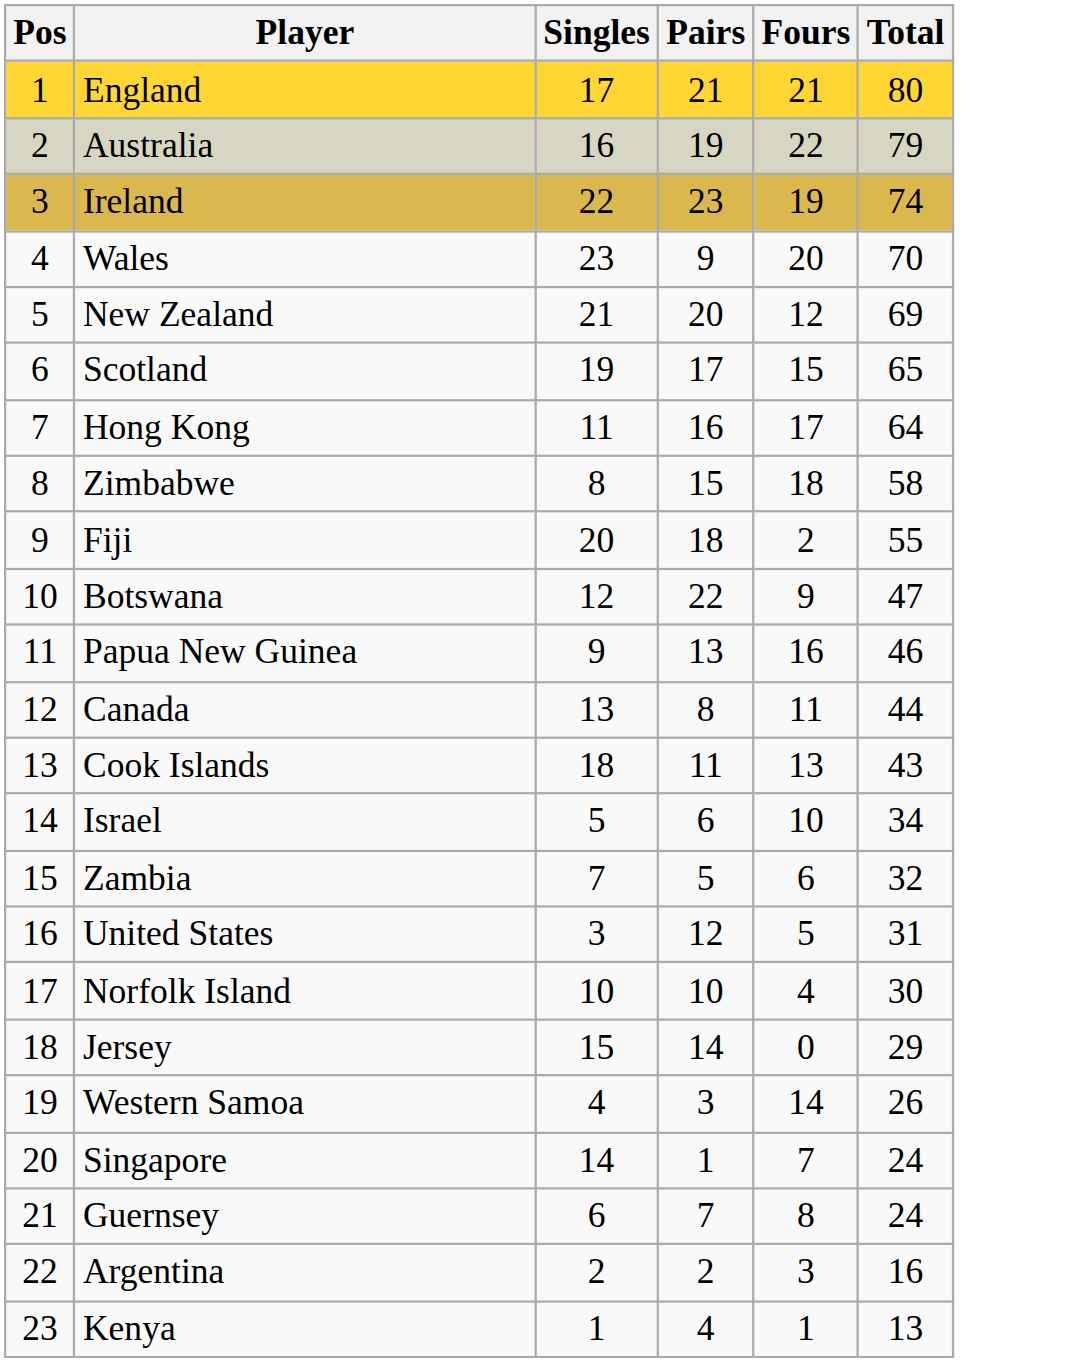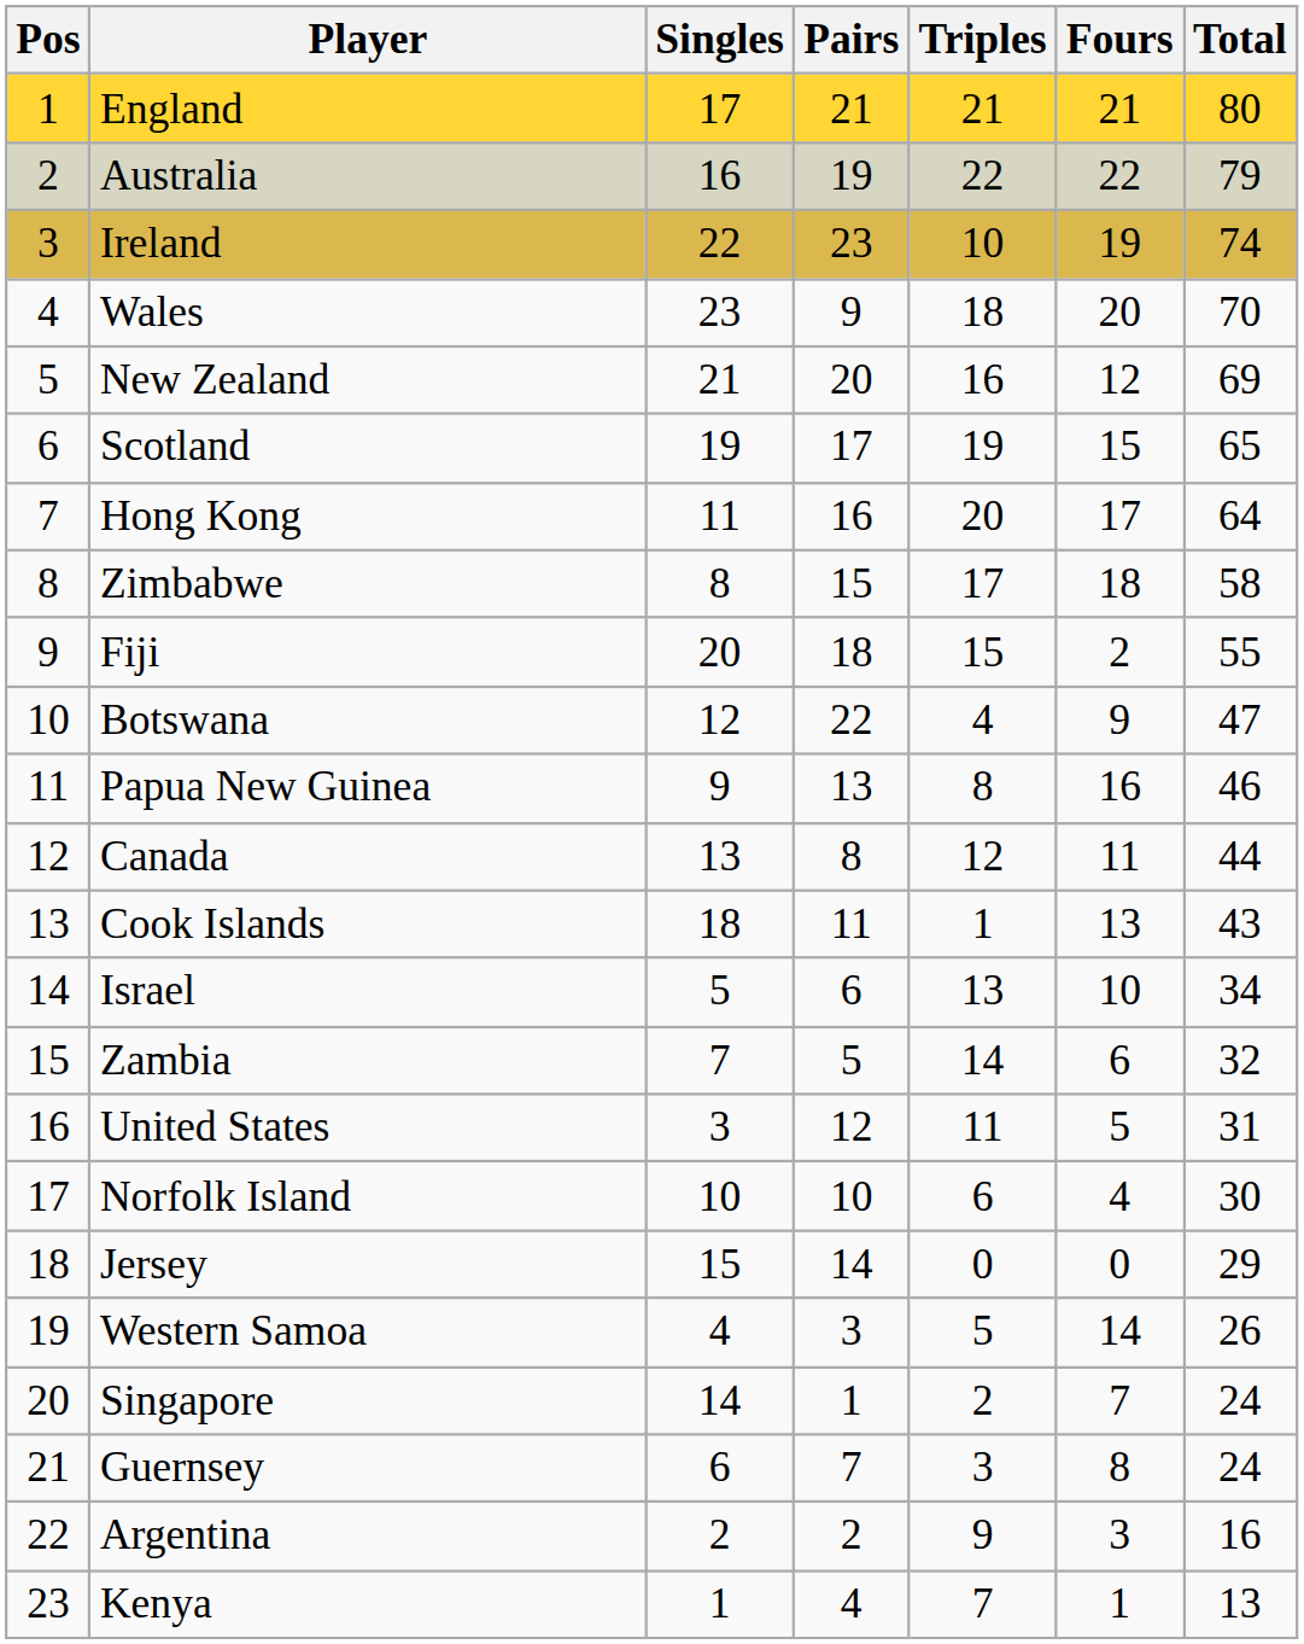 <table class="wikitable" style="font-size: 100%">
 <tr>
 <th width=20>Pos</th>
 <th width=200>Player</th>
 <th width=20>Singles</th>
 <th width=20>Pairs</th>
+<th width=20>Triples</th>
 <th width=20>Fours</th>
 <th width=20>Total</th>
 </tr>
 <tr align=center style="background: #FFD633;">
 <td>1</td>
 <td align="left"> England</td>
 <td>17</td>
+<td>21</td>
 <td>21</td>
 <td>21</td>
 <td>80</td>
 </tr>
 <tr align=center style="background: #D6D6C2;">
 <td>2</td>
 <td align="left"> Australia</td>
 <td>16</td>
 <td>19</td>
 <td>22</td>
+<td>22</td>
 <td>79</td>
 </tr>
 <tr align=center style="background: #DBB84D;">
 <td>3</td>
 <td align="left"> Ireland</td>
 <td>22</td>
 <td>23</td>
+<td>10</td>
 <td>19</td>
 <td>74</td>
 </tr>
 <tr align=center>
 <td>4</td>
 <td align="left"> Wales</td>
 <td>23</td>
 <td>9</td>
+<td>18</td>
 <td>20</td>
 <td>70</td>
 </tr>
 <tr align=center>
 <td>5</td>
 <td align="left"> New Zealand</td>
 <td>21</td>
 <td>20</td>
+<td>16</td>
 <td>12</td>
 <td>69</td>
 </tr>
 <tr align=center>
 <td>6</td>
 <td align="left"> Scotland</td>
 <td>19</td>
 <td>17</td>
+<td>19</td>
 <td>15</td>
 <td>65</td>
 </tr>
 <tr align=center>
 <td>7</td>
 <td align="left"> Hong Kong</td>
 <td>11</td>
 <td>16</td>
+<td>20</td>
 <td>17</td>
 <td>64</td>
 </tr>
 <tr align=center>
 <td>8</td>
 <td align="left"> Zimbabwe</td>
 <td>8</td>
 <td>15</td>
+<td>17</td>
 <td>18</td>
 <td>58</td>
 </tr>
 <tr align=center>
 <td>9</td>
 <td align="left"> Fiji</td>
 <td>20</td>
 <td>18</td>
+<td>15</td>
 <td>2</td>
 <td>55</td>
 </tr>
 <tr align=center>
 <td>10</td>
 <td align="left"> Botswana</td>
 <td>12</td>
 <td>22</td>
+<td>4</td>
 <td>9</td>
 <td>47</td>
 </tr>
 <tr align=center>
 <td>11</td>
 <td align="left"> Papua New Guinea</td>
 <td>9</td>
 <td>13</td>
+<td>8</td>
 <td>16</td>
 <td>46</td>
 </tr>
 <tr align=center>
 <td>12</td>
 <td align="left"> Canada</td>
 <td>13</td>
 <td>8</td>
+<td>12</td>
 <td>11</td>
 <td>44</td>
 </tr>
 <tr align=center>
 <td>13</td>
 <td align="left"> Cook Islands</td>
 <td>18</td>
 <td>11</td>
+<td>1</td>
 <td>13</td>
 <td>43</td>
 </tr>
 <tr align=center>
 <td>14</td>
 <td align="left"> Israel</td>
 <td>5</td>
 <td>6</td>
+<td>13</td>
 <td>10</td>
 <td>34</td>
 </tr>
 <tr align=center>
 <td>15</td>
 <td align="left"> Zambia</td>
 <td>7</td>
 <td>5</td>
+<td>14</td>
 <td>6</td>
 <td>32</td>
 </tr>
 <tr align=center>
 <td>16</td>
 <td align="left"> United States</td>
 <td>3</td>
 <td>12</td>
+<td>11</td>
 <td>5</td>
 <td>31</td>
 </tr>
 <tr align=center>
 <td>17</td>
 <td align="left"> Norfolk Island</td>
 <td>10</td>
 <td>10</td>
+<td>6</td>
 <td>4</td>
 <td>30</td>
 </tr>
 <tr align=center>
 <td>18</td>
 <td align="left"> Jersey</td>
 <td>15</td>
 <td>14</td>
 <td>0</td>
+<td>0</td>
 <td>29</td>
 </tr>
 <tr align=center>
 <td>19</td>
 <td align="left"> Western Samoa</td>
 <td>4</td>
 <td>3</td>
+<td>5</td>
 <td>14</td>
 <td>26</td>
 </tr>
 <tr align=center>
 <td>20</td>
 <td align="left"> Singapore</td>
 <td>14</td>
 <td>1</td>
+<td>2</td>
 <td>7</td>
 <td>24</td>
 </tr>
 <tr align=center>
 <td>21</td>
 <td align="left"> Guernsey</td>
 <td>6</td>
 <td>7</td>
+<td>3</td>
 <td>8</td>
 <td>24</td>
 </tr>
 <tr align=center>
 <td>22</td>
 <td align="left"> Argentina</td>
 <td>2</td>
 <td>2</td>
+<td>9</td>
 <td>3</td>
 <td>16</td>
 </tr>
 <tr align=center>
 <td>23</td>
 <td align="left"> Kenya</td>
 <td>1</td>
 <td>4</td>
+<td>7</td>
 <td>1</td>
 <td>13</td>
 </tr>
 </table>
